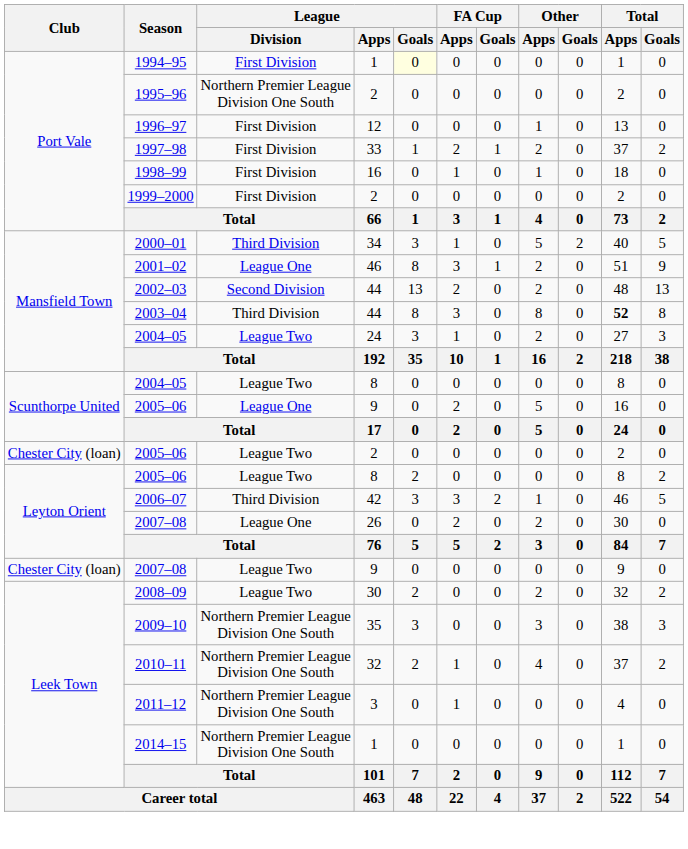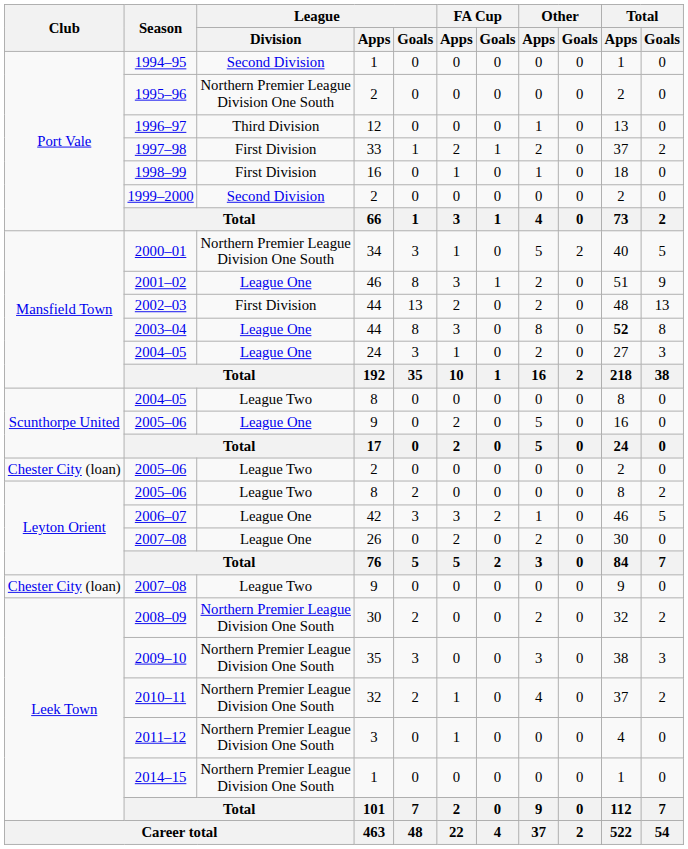 <table class="wikitable" style="text-align: center;">
 <tr>
 <th rowspan="2">Club</th>
 <th rowspan="2">Season</th>
 <th colspan="3">League</th>
 <th colspan="2">FA Cup</th>
 <th colspan="2">Other</th>
 <th colspan="2">Total</th>
 </tr>
 <tr>
 <th>Division</th>
 <th>Apps</th>
 <th>Goals</th>
 <th>Apps</th>
 <th>Goals</th>
 <th>Apps</th>
 <th>Goals</th>
 <th>Apps</th>
 <th>Goals</th>
 </tr>
 <tr>
 <td rowspan="7"><a href='#'>Port Vale</a></td>
 <td><a href='#'>1994–95</a></td>
-<td><a href='#'>First Division</a></td>
+<td><a href='#'>Second Division</a></td>
 <td>1</td>
-<td style="background: lightyellow;">0</td>
+<td>0</td>
 <td>0</td>
 <td>0</td>
 <td>0</td>
 <td>0</td>
 <td>1</td>
 <td>0</td>
 </tr>
 <tr>
 <td><a href='#'>1995–96</a></td>
 <td>Northern Premier League<br>Division One South</td>
 <td>2</td>
 <td>0</td>
 <td>0</td>
 <td>0</td>
 <td>0</td>
 <td>0</td>
 <td>2</td>
 <td>0</td>
 </tr>
 <tr>
 <td><a href='#'>1996–97</a></td>
-<td>First Division</td>
+<td>Third Division</td>
 <td>12</td>
 <td>0</td>
 <td>0</td>
 <td>0</td>
 <td>1</td>
 <td>0</td>
 <td>13</td>
 <td>0</td>
 </tr>
 <tr>
 <td><a href='#'>1997–98</a></td>
 <td>First Division</td>
 <td>33</td>
 <td>1</td>
 <td>2</td>
 <td>1</td>
 <td>2</td>
 <td>0</td>
 <td>37</td>
 <td>2</td>
 </tr>
 <tr>
 <td><a href='#'>1998–99</a></td>
 <td>First Division</td>
 <td>16</td>
 <td>0</td>
 <td>1</td>
 <td>0</td>
 <td>1</td>
 <td>0</td>
 <td>18</td>
 <td>0</td>
 </tr>
 <tr>
 <td><a href='#'>1999–2000</a></td>
-<td>First Division</td>
+<td><a href='#'>Second Division</a></td>
 <td>2</td>
 <td>0</td>
 <td>0</td>
 <td>0</td>
 <td>0</td>
 <td>0</td>
 <td>2</td>
 <td>0</td>
 </tr>
 <tr>
 <th colspan="2">Total</th>
 <th>66</th>
 <th>1</th>
 <th>3</th>
 <th>1</th>
 <th>4</th>
 <th>0</th>
 <th>73</th>
 <th>2</th>
 </tr>
 <tr>
 <td rowspan="6"><a href='#'>Mansfield Town</a></td>
 <td><a href='#'>2000–01</a></td>
-<td><a href='#'>Third Division</a></td>
+<td>Northern Premier League<br>Division One South</td>
 <td>34</td>
 <td>3</td>
 <td>1</td>
 <td>0</td>
 <td>5</td>
 <td>2</td>
 <td>40</td>
 <td>5</td>
 </tr>
 <tr>
 <td><a href='#'>2001–02</a></td>
 <td><a href='#'>League One</a></td>
 <td>46</td>
 <td>8</td>
 <td>3</td>
 <td>1</td>
 <td>2</td>
 <td>0</td>
 <td>51</td>
 <td>9</td>
 </tr>
 <tr>
 <td><a href='#'>2002–03</a></td>
-<td><a href='#'>Second Division</a></td>
+<td>First Division</td>
 <td>44</td>
 <td>13</td>
 <td>2</td>
 <td>0</td>
 <td>2</td>
 <td>0</td>
 <td>48</td>
 <td>13</td>
 </tr>
 <tr>
 <td><a href='#'>2003–04</a></td>
-<td>Third Division</td>
+<td><a href='#'>League One</a></td>
 <td>44</td>
 <td>8</td>
 <td>3</td>
 <td>0</td>
 <td>8</td>
 <td>0</td>
 <td><strong>52</strong></td>
 <td>8</td>
 </tr>
 <tr>
 <td><a href='#'>2004–05</a></td>
-<td><a href='#'>League Two</a></td>
+<td><a href='#'>League One</a></td>
 <td>24</td>
 <td>3</td>
 <td>1</td>
 <td>0</td>
 <td>2</td>
 <td>0</td>
 <td>27</td>
 <td>3</td>
 </tr>
 <tr>
 <th colspan="2">Total</th>
 <th>192</th>
 <th>35</th>
 <th>10</th>
 <th>1</th>
 <th>16</th>
 <th>2</th>
 <th>218</th>
 <th>38</th>
 </tr>
 <tr>
 <td rowspan="3"><a href='#'>Scunthorpe United</a></td>
 <td><a href='#'>2004–05</a></td>
 <td>League Two</td>
 <td>8</td>
 <td>0</td>
 <td>0</td>
 <td>0</td>
 <td>0</td>
 <td>0</td>
 <td>8</td>
 <td>0</td>
 </tr>
 <tr>
 <td><a href='#'>2005–06</a></td>
 <td><a href='#'>League One</a></td>
 <td>9</td>
 <td>0</td>
 <td>2</td>
 <td>0</td>
 <td>5</td>
 <td>0</td>
 <td>16</td>
 <td>0</td>
 </tr>
 <tr>
 <th colspan="2">Total</th>
 <th>17</th>
 <th>0</th>
 <th>2</th>
 <th>0</th>
 <th>5</th>
 <th>0</th>
 <th>24</th>
 <th>0</th>
 </tr>
 <tr>
 <td><a href='#'>Chester City</a> (loan)</td>
 <td><a href='#'>2005–06</a></td>
 <td>League Two</td>
 <td>2</td>
 <td>0</td>
 <td>0</td>
 <td>0</td>
 <td>0</td>
 <td>0</td>
 <td>2</td>
 <td>0</td>
 </tr>
 <tr>
 <td rowspan="4"><a href='#'>Leyton Orient</a></td>
 <td><a href='#'>2005–06</a></td>
 <td>League Two</td>
 <td>8</td>
 <td>2</td>
 <td>0</td>
 <td>0</td>
 <td>0</td>
 <td>0</td>
 <td>8</td>
 <td>2</td>
 </tr>
 <tr>
 <td><a href='#'>2006–07</a></td>
-<td>Third Division</td>
+<td>League One</td>
 <td>42</td>
 <td>3</td>
 <td>3</td>
 <td>2</td>
 <td>1</td>
 <td>0</td>
 <td>46</td>
 <td>5</td>
 </tr>
 <tr>
 <td><a href='#'>2007–08</a></td>
 <td>League One</td>
 <td>26</td>
 <td>0</td>
 <td>2</td>
 <td>0</td>
 <td>2</td>
 <td>0</td>
 <td>30</td>
 <td>0</td>
 </tr>
 <tr>
 <th colspan="2">Total</th>
 <th>76</th>
 <th>5</th>
 <th>5</th>
 <th>2</th>
 <th>3</th>
 <th>0</th>
 <th>84</th>
 <th>7</th>
 </tr>
 <tr>
 <td><a href='#'>Chester City</a> (loan)</td>
 <td><a href='#'>2007–08</a></td>
 <td>League Two</td>
 <td>9</td>
 <td>0</td>
 <td>0</td>
 <td>0</td>
 <td>0</td>
 <td>0</td>
 <td>9</td>
 <td>0</td>
 </tr>
 <tr>
 <td rowspan="6"><a href='#'>Leek Town</a></td>
 <td><a href='#'>2008–09</a></td>
-<td>League Two</td>
+<td><a href='#'>Northern Premier League</a><br>Division One South</td>
 <td>30</td>
 <td>2</td>
 <td>0</td>
 <td>0</td>
 <td>2</td>
 <td>0</td>
 <td>32</td>
 <td>2</td>
 </tr>
 <tr>
 <td><a href='#'>2009–10</a></td>
 <td>Northern Premier League<br>Division One South</td>
 <td>35</td>
 <td>3</td>
 <td>0</td>
 <td>0</td>
 <td>3</td>
 <td>0</td>
 <td>38</td>
 <td>3</td>
 </tr>
 <tr>
 <td><a href='#'>2010–11</a></td>
 <td>Northern Premier League<br>Division One South</td>
 <td>32</td>
 <td>2</td>
 <td>1</td>
 <td>0</td>
 <td>4</td>
 <td>0</td>
 <td>37</td>
 <td>2</td>
 </tr>
 <tr>
 <td><a href='#'>2011–12</a></td>
 <td>Northern Premier League<br>Division One South</td>
 <td>3</td>
 <td>0</td>
 <td>1</td>
 <td>0</td>
 <td>0</td>
 <td>0</td>
 <td>4</td>
 <td>0</td>
 </tr>
 <tr>
 <td><a href='#'>2014–15</a></td>
 <td>Northern Premier League<br>Division One South</td>
 <td>1</td>
 <td>0</td>
 <td>0</td>
 <td>0</td>
 <td>0</td>
 <td>0</td>
 <td>1</td>
 <td>0</td>
 </tr>
 <tr>
 <th colspan="2">Total</th>
 <th>101</th>
 <th>7</th>
 <th>2</th>
 <th>0</th>
 <th>9</th>
 <th>0</th>
 <th>112</th>
 <th>7</th>
 </tr>
 <tr>
 <th colspan="3">Career total</th>
 <th>463</th>
 <th>48</th>
 <th>22</th>
 <th>4</th>
 <th>37</th>
 <th>2</th>
 <th>522</th>
 <th>54</th>
 </tr>
 </table>
